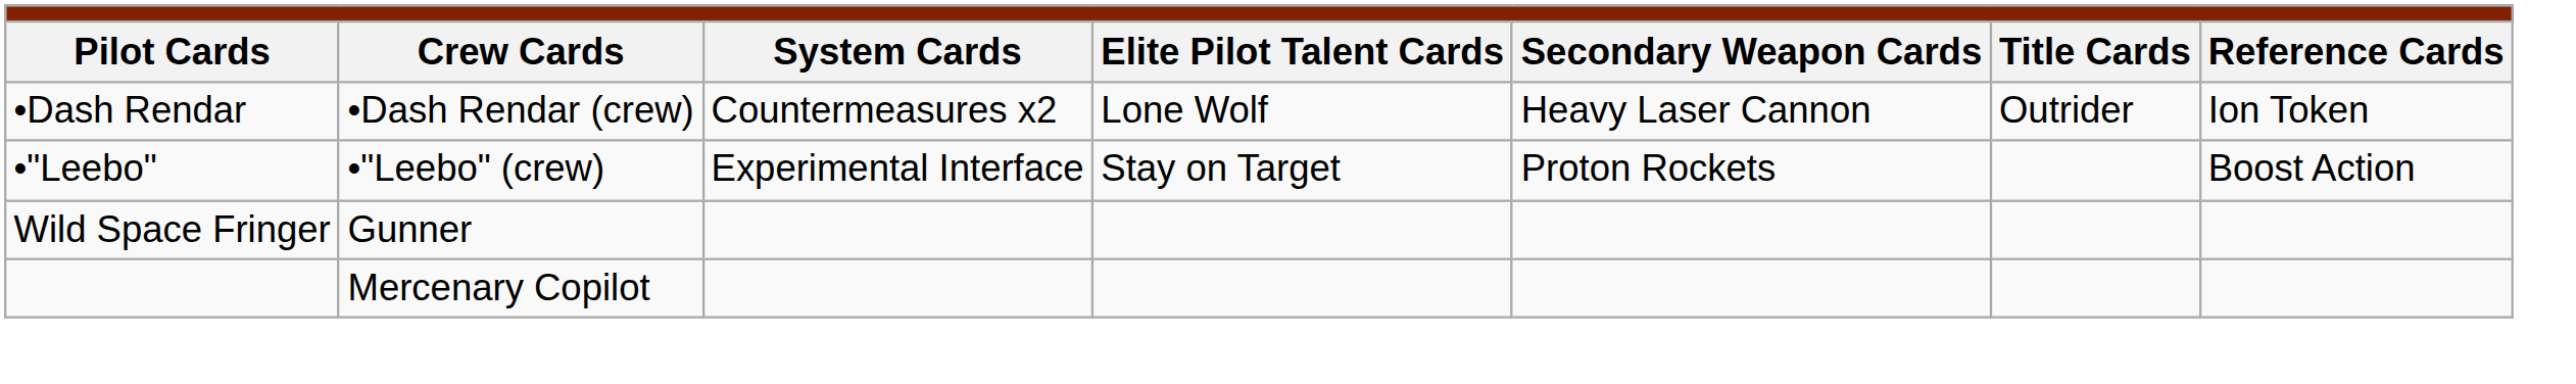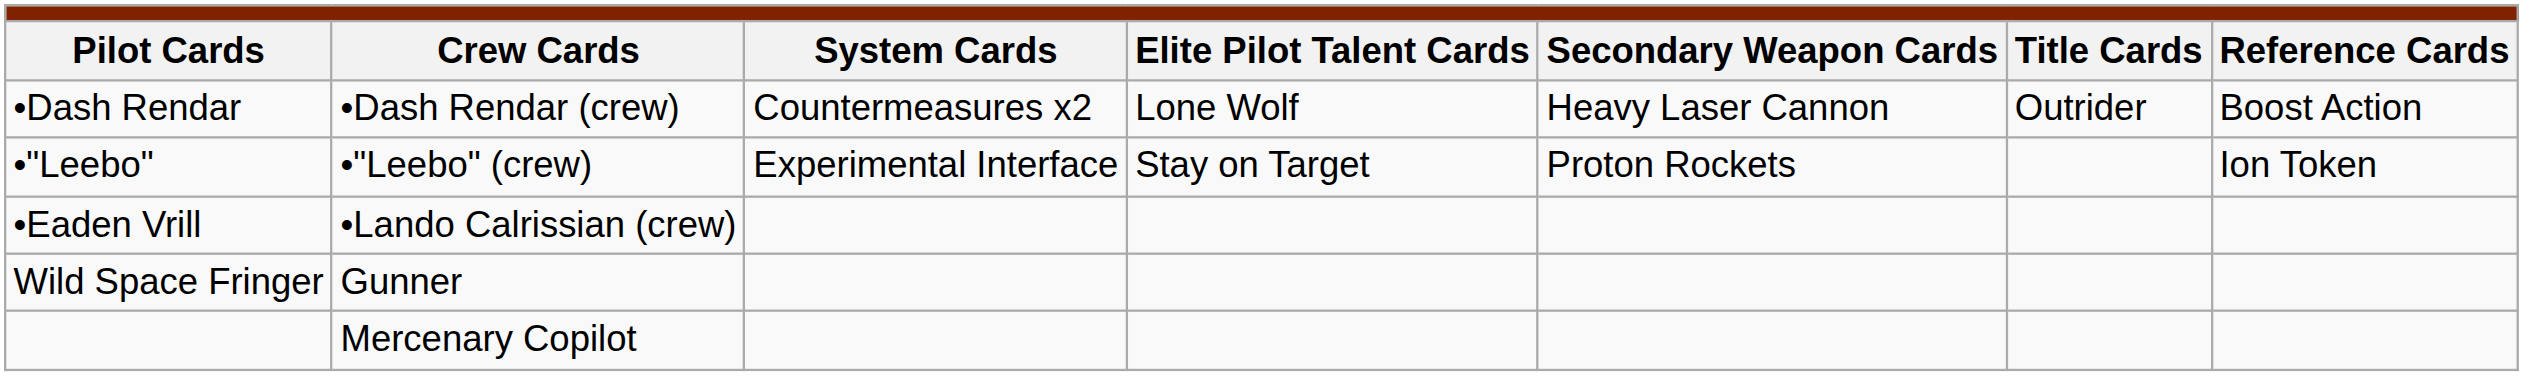 <table class="wikitable sortable">
 <tr style="background:#802200;">
 <td colspan="7"></td>
 </tr>
 <tr style="background:#f0f0f0;">
 <th>Pilot Cards</th>
 <th>Crew Cards</th>
 <th>System Cards</th>
 <th>Elite Pilot Talent Cards</th>
 <th>Secondary Weapon Cards</th>
 <th>Title Cards</th>
 <th>Reference Cards</th>
 </tr>
 <tr>
 <td>•Dash Rendar</td>
 <td>•Dash Rendar (crew)</td>
 <td>Countermeasures x2</td>
 <td>Lone Wolf</td>
 <td>Heavy Laser Cannon</td>
 <td>Outrider</td>
-<td>Ion Token</td>
+<td>Boost Action</td>
 </tr>
 <tr>
 <td>•"Leebo"</td>
 <td>•"Leebo" (crew)</td>
 <td>Experimental Interface</td>
 <td>Stay on Target</td>
 <td>Proton Rockets</td>
 <td></td>
-<td>Boost Action</td>
+<td>Ion Token</td>
+</tr>
+<tr>
+<td>•Eaden Vrill</td>
+<td>•Lando Calrissian (crew)</td>
+<td></td>
+<td></td>
+<td></td>
+<td></td>
+<td></td>
 </tr>
 <tr>
 <td>Wild Space Fringer</td>
 <td>Gunner</td>
 <td></td>
 <td></td>
 <td></td>
 <td></td>
 <td></td>
 </tr>
 <tr>
 <td></td>
 <td>Mercenary Copilot</td>
 <td></td>
 <td></td>
 <td></td>
 <td></td>
 <td></td>
 </tr>
 </table>
